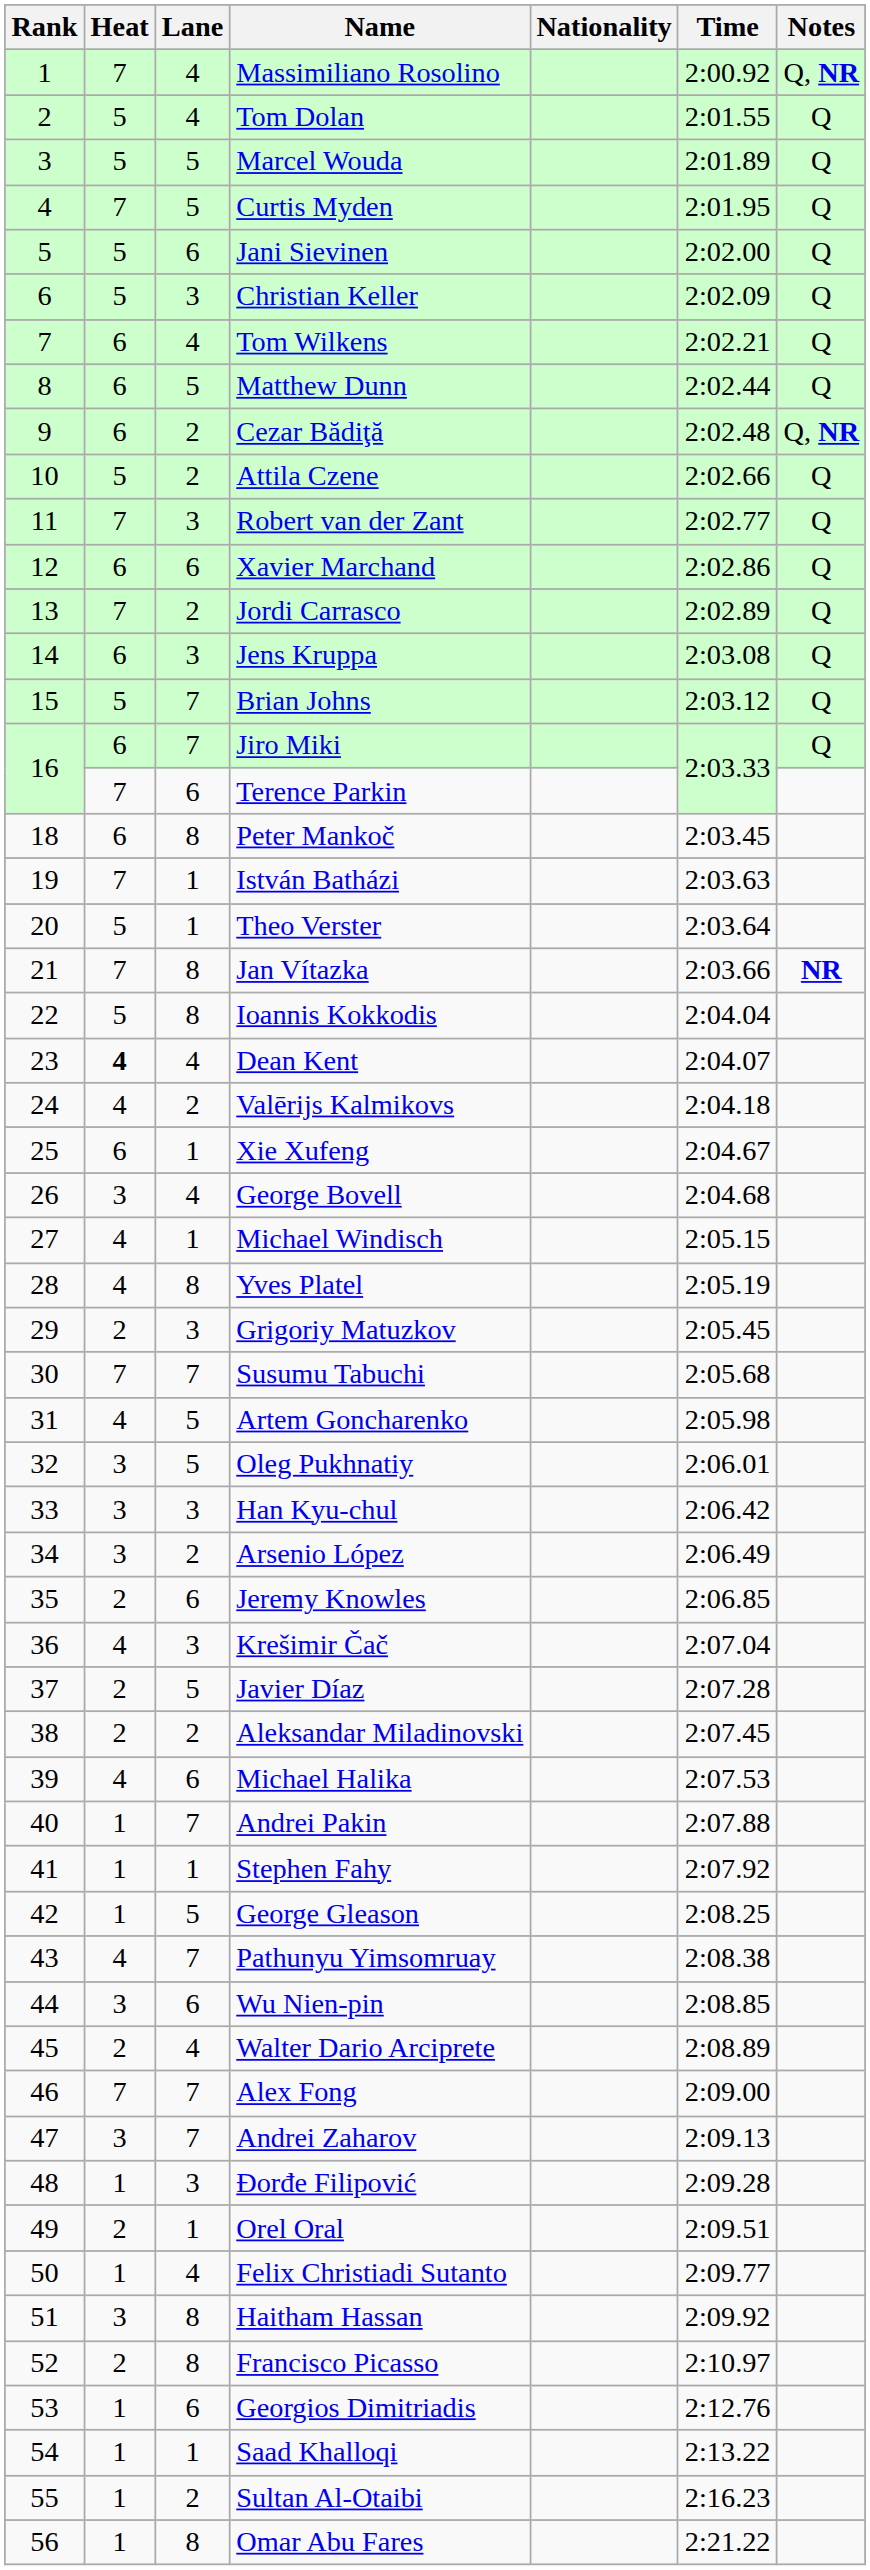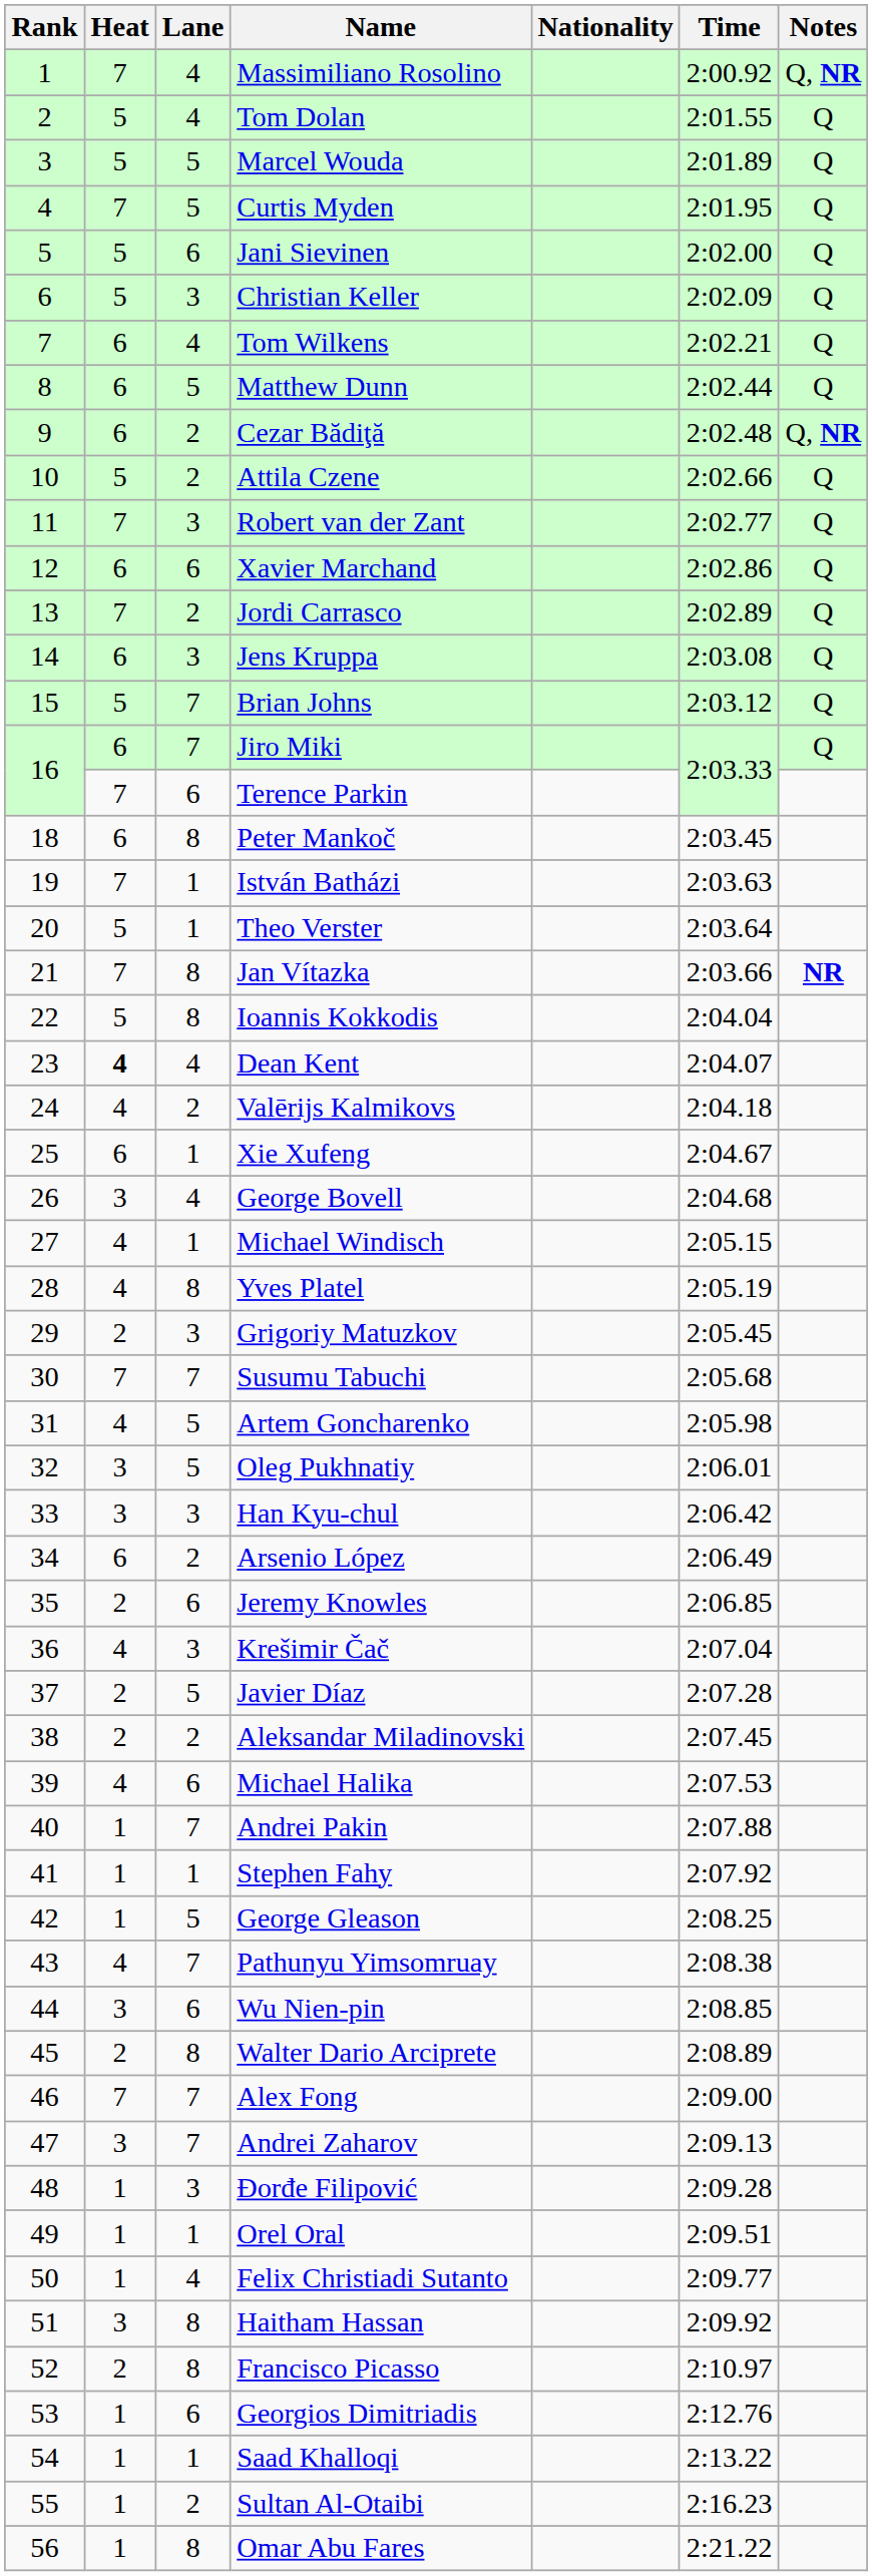 <table class="wikitable sortable" style="text-align:center">
 <tr>
 <th>Rank</th>
 <th>Heat</th>
 <th>Lane</th>
 <th>Name</th>
 <th>Nationality</th>
 <th>Time</th>
 <th>Notes</th>
 </tr>
 <tr bgcolor=#ccffcc>
 <td>1</td>
 <td>7</td>
 <td>4</td>
 <td align=left><a href='#'>Massimiliano Rosolino</a></td>
 <td align=left></td>
 <td>2:00.92</td>
 <td>Q, <strong><a href='#'>NR</a></strong></td>
 </tr>
 <tr bgcolor=#ccffcc>
 <td>2</td>
 <td>5</td>
 <td>4</td>
 <td align=left><a href='#'>Tom Dolan</a></td>
 <td align=left></td>
 <td>2:01.55</td>
 <td>Q</td>
 </tr>
 <tr bgcolor=#ccffcc>
 <td>3</td>
 <td>5</td>
 <td>5</td>
 <td align=left><a href='#'>Marcel Wouda</a></td>
 <td align=left></td>
 <td>2:01.89</td>
 <td>Q</td>
 </tr>
 <tr bgcolor=#ccffcc>
 <td>4</td>
 <td>7</td>
 <td>5</td>
 <td align=left><a href='#'>Curtis Myden</a></td>
 <td align=left></td>
 <td>2:01.95</td>
 <td>Q</td>
 </tr>
 <tr bgcolor=#ccffcc>
 <td>5</td>
 <td>5</td>
 <td>6</td>
 <td align=left><a href='#'>Jani Sievinen</a></td>
 <td align=left></td>
 <td>2:02.00</td>
 <td>Q</td>
 </tr>
 <tr bgcolor=#ccffcc>
 <td>6</td>
 <td>5</td>
 <td>3</td>
 <td align=left><a href='#'>Christian Keller</a></td>
 <td align=left></td>
 <td>2:02.09</td>
 <td>Q</td>
 </tr>
 <tr bgcolor=#ccffcc>
 <td>7</td>
 <td>6</td>
 <td>4</td>
 <td align=left><a href='#'>Tom Wilkens</a></td>
 <td align=left></td>
 <td>2:02.21</td>
 <td>Q</td>
 </tr>
 <tr bgcolor=#ccffcc>
 <td>8</td>
 <td>6</td>
 <td>5</td>
 <td align=left><a href='#'>Matthew Dunn</a></td>
 <td align=left></td>
 <td>2:02.44</td>
 <td>Q</td>
 </tr>
 <tr bgcolor=#ccffcc>
 <td>9</td>
 <td>6</td>
 <td>2</td>
 <td align=left><a href='#'>Cezar Bădiţă</a></td>
 <td align=left></td>
 <td>2:02.48</td>
 <td>Q, <strong><a href='#'>NR</a></strong></td>
 </tr>
 <tr bgcolor=#ccffcc>
 <td>10</td>
 <td>5</td>
 <td>2</td>
 <td align=left><a href='#'>Attila Czene</a></td>
 <td align=left></td>
 <td>2:02.66</td>
 <td>Q</td>
 </tr>
 <tr bgcolor=#ccffcc>
 <td>11</td>
 <td>7</td>
 <td>3</td>
 <td align=left><a href='#'>Robert van der Zant</a></td>
 <td align=left></td>
 <td>2:02.77</td>
 <td>Q</td>
 </tr>
 <tr bgcolor=#ccffcc>
 <td>12</td>
 <td>6</td>
 <td>6</td>
 <td align=left><a href='#'>Xavier Marchand</a></td>
 <td align=left></td>
 <td>2:02.86</td>
 <td>Q</td>
 </tr>
 <tr bgcolor=#ccffcc>
 <td>13</td>
 <td>7</td>
 <td>2</td>
 <td align=left><a href='#'>Jordi Carrasco</a></td>
 <td align=left></td>
 <td>2:02.89</td>
 <td>Q</td>
 </tr>
 <tr bgcolor=#ccffcc>
 <td>14</td>
 <td>6</td>
 <td>3</td>
 <td align=left><a href='#'>Jens Kruppa</a></td>
 <td align=left></td>
 <td>2:03.08</td>
 <td>Q</td>
 </tr>
 <tr bgcolor=#ccffcc>
 <td>15</td>
 <td>5</td>
 <td>7</td>
 <td align=left><a href='#'>Brian Johns</a></td>
 <td align=left></td>
 <td>2:03.12</td>
 <td>Q</td>
 </tr>
 <tr bgcolor=#ccffcc>
 <td rowspan=2>16</td>
 <td>6</td>
 <td>7</td>
 <td align=left><a href='#'>Jiro Miki</a></td>
 <td align=left></td>
 <td rowspan=2>2:03.33</td>
 <td>Q</td>
 </tr>
 <tr>
 <td>7</td>
 <td>6</td>
 <td align=left><a href='#'>Terence Parkin</a></td>
 <td align=left></td>
 <td></td>
 </tr>
 <tr>
 <td>18</td>
 <td>6</td>
 <td>8</td>
 <td align=left><a href='#'>Peter Mankoč</a></td>
 <td align=left></td>
 <td>2:03.45</td>
 <td></td>
 </tr>
 <tr>
 <td>19</td>
 <td>7</td>
 <td>1</td>
 <td align=left><a href='#'>István Batházi</a></td>
 <td align=left></td>
 <td>2:03.63</td>
 <td></td>
 </tr>
 <tr>
 <td>20</td>
 <td>5</td>
 <td>1</td>
 <td align=left><a href='#'>Theo Verster</a></td>
 <td align=left></td>
 <td>2:03.64</td>
 <td></td>
 </tr>
 <tr>
 <td>21</td>
 <td>7</td>
 <td>8</td>
 <td align=left><a href='#'>Jan Vítazka</a></td>
 <td align=left></td>
 <td>2:03.66</td>
 <td><strong><a href='#'>NR</a></strong></td>
 </tr>
 <tr>
 <td>22</td>
 <td>5</td>
 <td>8</td>
 <td align=left><a href='#'>Ioannis Kokkodis</a></td>
 <td align=left></td>
 <td>2:04.04</td>
 <td></td>
 </tr>
 <tr>
 <td>23</td>
 <td><strong>4</strong></td>
 <td>4</td>
 <td align=left><a href='#'>Dean Kent</a></td>
 <td align=left></td>
 <td>2:04.07</td>
 <td></td>
 </tr>
 <tr>
 <td>24</td>
 <td>4</td>
 <td>2</td>
 <td align=left><a href='#'>Valērijs Kalmikovs</a></td>
 <td align=left></td>
 <td>2:04.18</td>
 <td></td>
 </tr>
 <tr>
 <td>25</td>
 <td>6</td>
 <td>1</td>
 <td align=left><a href='#'>Xie Xufeng</a></td>
 <td align=left></td>
 <td>2:04.67</td>
 <td></td>
 </tr>
 <tr>
 <td>26</td>
 <td>3</td>
 <td>4</td>
 <td align=left><a href='#'>George Bovell</a></td>
 <td align=left></td>
 <td>2:04.68</td>
 <td></td>
 </tr>
 <tr>
 <td>27</td>
 <td>4</td>
 <td>1</td>
 <td align=left><a href='#'>Michael Windisch</a></td>
 <td align=left></td>
 <td>2:05.15</td>
 <td></td>
 </tr>
 <tr>
 <td>28</td>
 <td>4</td>
 <td>8</td>
 <td align=left><a href='#'>Yves Platel</a></td>
 <td align=left></td>
 <td>2:05.19</td>
 <td></td>
 </tr>
 <tr>
 <td>29</td>
 <td>2</td>
 <td>3</td>
 <td align=left><a href='#'>Grigoriy Matuzkov</a></td>
 <td align=left></td>
 <td>2:05.45</td>
 <td></td>
 </tr>
 <tr>
 <td>30</td>
 <td>7</td>
 <td>7</td>
 <td align=left><a href='#'>Susumu Tabuchi</a></td>
 <td align=left></td>
 <td>2:05.68</td>
 <td></td>
 </tr>
 <tr>
 <td>31</td>
 <td>4</td>
 <td>5</td>
 <td align=left><a href='#'>Artem Goncharenko</a></td>
 <td align=left></td>
 <td>2:05.98</td>
 <td></td>
 </tr>
 <tr>
 <td>32</td>
 <td>3</td>
 <td>5</td>
 <td align=left><a href='#'>Oleg Pukhnatiy</a></td>
 <td align=left></td>
 <td>2:06.01</td>
 <td></td>
 </tr>
 <tr>
 <td>33</td>
 <td>3</td>
 <td>3</td>
 <td align=left><a href='#'>Han Kyu-chul</a></td>
 <td align=left></td>
 <td>2:06.42</td>
 <td></td>
 </tr>
 <tr>
 <td>34</td>
-<td>3</td>
+<td>6</td>
 <td>2</td>
 <td align=left><a href='#'>Arsenio López</a></td>
 <td align=left></td>
 <td>2:06.49</td>
 <td></td>
 </tr>
 <tr>
 <td>35</td>
 <td>2</td>
 <td>6</td>
 <td align=left><a href='#'>Jeremy Knowles</a></td>
 <td align=left></td>
 <td>2:06.85</td>
 <td></td>
 </tr>
 <tr>
 <td>36</td>
 <td>4</td>
 <td>3</td>
 <td align=left><a href='#'>Krešimir Čač</a></td>
 <td align=left></td>
 <td>2:07.04</td>
 <td></td>
 </tr>
 <tr>
 <td>37</td>
 <td>2</td>
 <td>5</td>
 <td align=left><a href='#'>Javier Díaz</a></td>
 <td align=left></td>
 <td>2:07.28</td>
 <td></td>
 </tr>
 <tr>
 <td>38</td>
 <td>2</td>
 <td>2</td>
 <td align=left><a href='#'>Aleksandar Miladinovski</a></td>
 <td align=left></td>
 <td>2:07.45</td>
 <td></td>
 </tr>
 <tr>
 <td>39</td>
 <td>4</td>
 <td>6</td>
 <td align=left><a href='#'>Michael Halika</a></td>
 <td align=left></td>
 <td>2:07.53</td>
 <td></td>
 </tr>
 <tr>
 <td>40</td>
 <td>1</td>
 <td>7</td>
 <td align=left><a href='#'>Andrei Pakin</a></td>
 <td align=left></td>
 <td>2:07.88</td>
 <td></td>
 </tr>
 <tr>
 <td>41</td>
 <td>1</td>
 <td>1</td>
 <td align=left><a href='#'>Stephen Fahy</a></td>
 <td align=left></td>
 <td>2:07.92</td>
 <td></td>
 </tr>
 <tr>
 <td>42</td>
 <td>1</td>
 <td>5</td>
 <td align=left><a href='#'>George Gleason</a></td>
 <td align=left></td>
 <td>2:08.25</td>
 <td></td>
 </tr>
 <tr>
 <td>43</td>
 <td>4</td>
 <td>7</td>
 <td align=left><a href='#'>Pathunyu Yimsomruay</a></td>
 <td align=left></td>
 <td>2:08.38</td>
 <td></td>
 </tr>
 <tr>
 <td>44</td>
 <td>3</td>
 <td>6</td>
 <td align=left><a href='#'>Wu Nien-pin</a></td>
 <td align=left></td>
 <td>2:08.85</td>
 <td></td>
 </tr>
 <tr>
 <td>45</td>
 <td>2</td>
-<td>4</td>
+<td>8</td>
 <td align=left><a href='#'>Walter Dario Arciprete</a></td>
 <td align=left></td>
 <td>2:08.89</td>
 <td></td>
 </tr>
 <tr>
 <td>46</td>
 <td>7</td>
 <td>7</td>
 <td align=left><a href='#'>Alex Fong</a></td>
 <td align=left></td>
 <td>2:09.00</td>
 <td></td>
 </tr>
 <tr>
 <td>47</td>
 <td>3</td>
 <td>7</td>
 <td align=left><a href='#'>Andrei Zaharov</a></td>
 <td align=left></td>
 <td>2:09.13</td>
 <td></td>
 </tr>
 <tr>
 <td>48</td>
 <td>1</td>
 <td>3</td>
 <td align=left><a href='#'>Đorđe Filipović</a></td>
 <td align=left></td>
 <td>2:09.28</td>
 <td></td>
 </tr>
 <tr>
 <td>49</td>
-<td>2</td>
+<td>1</td>
 <td>1</td>
 <td align=left><a href='#'>Orel Oral</a></td>
 <td align=left></td>
 <td>2:09.51</td>
 <td></td>
 </tr>
 <tr>
 <td>50</td>
 <td>1</td>
 <td>4</td>
 <td align=left><a href='#'>Felix Christiadi Sutanto</a></td>
 <td align=left></td>
 <td>2:09.77</td>
 <td></td>
 </tr>
 <tr>
 <td>51</td>
 <td>3</td>
 <td>8</td>
 <td align=left><a href='#'>Haitham Hassan</a></td>
 <td align=left></td>
 <td>2:09.92</td>
 <td></td>
 </tr>
 <tr>
 <td>52</td>
 <td>2</td>
 <td>8</td>
 <td align=left><a href='#'>Francisco Picasso</a></td>
 <td align=left></td>
 <td>2:10.97</td>
 <td></td>
 </tr>
 <tr>
 <td>53</td>
 <td>1</td>
 <td>6</td>
 <td align=left><a href='#'>Georgios Dimitriadis</a></td>
 <td align=left></td>
 <td>2:12.76</td>
 <td></td>
 </tr>
 <tr>
 <td>54</td>
 <td>1</td>
 <td>1</td>
 <td align=left><a href='#'>Saad Khalloqi</a></td>
 <td align=left></td>
 <td>2:13.22</td>
 <td></td>
 </tr>
 <tr>
 <td>55</td>
 <td>1</td>
 <td>2</td>
 <td align=left><a href='#'>Sultan Al-Otaibi</a></td>
 <td align=left></td>
 <td>2:16.23</td>
 <td></td>
 </tr>
 <tr>
 <td>56</td>
 <td>1</td>
 <td>8</td>
 <td align=left><a href='#'>Omar Abu Fares</a></td>
 <td align=left></td>
 <td>2:21.22</td>
 <td></td>
 </tr>
 </table>
